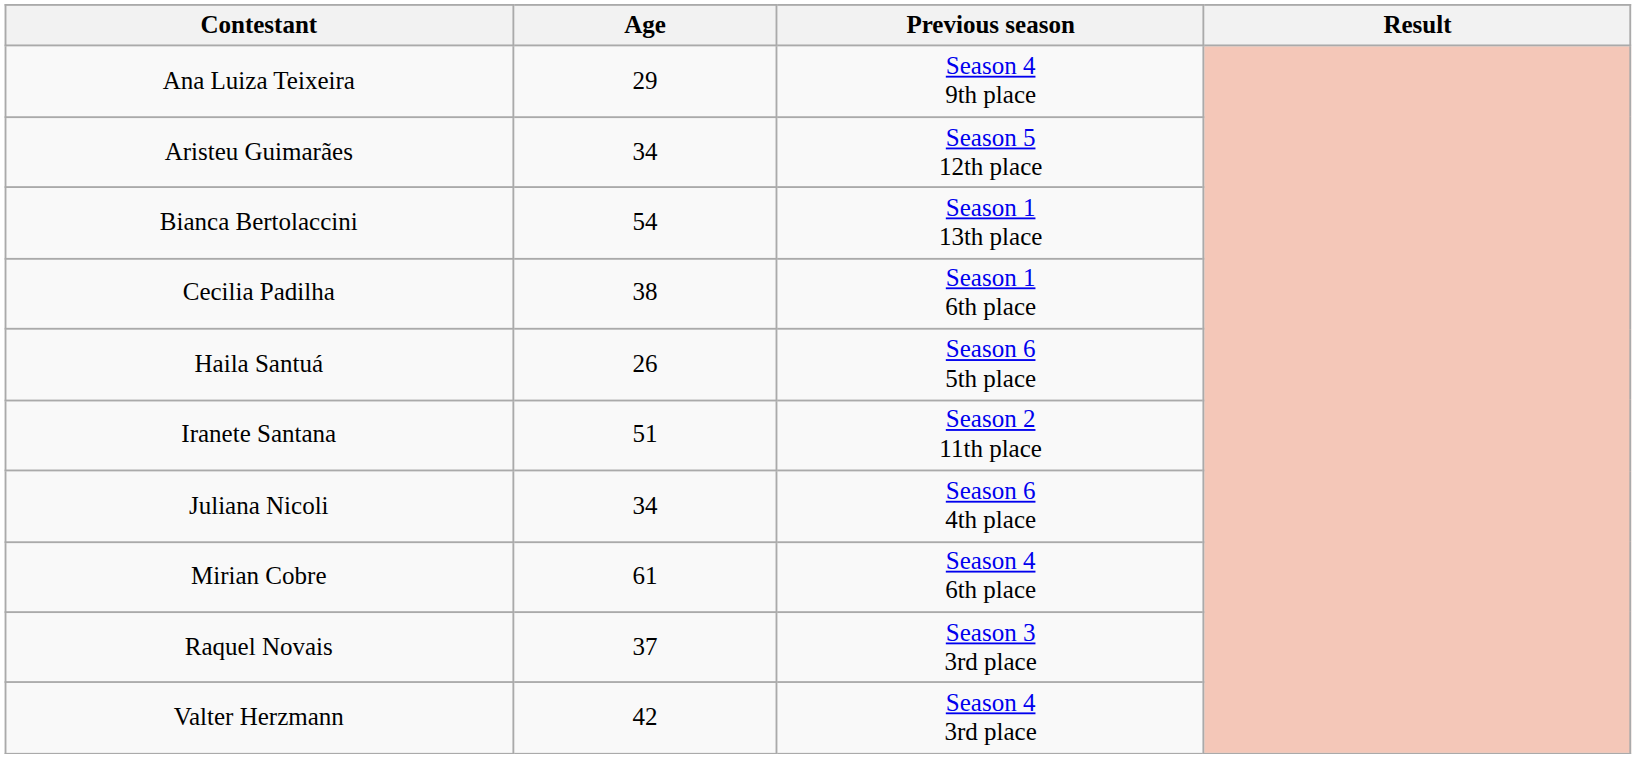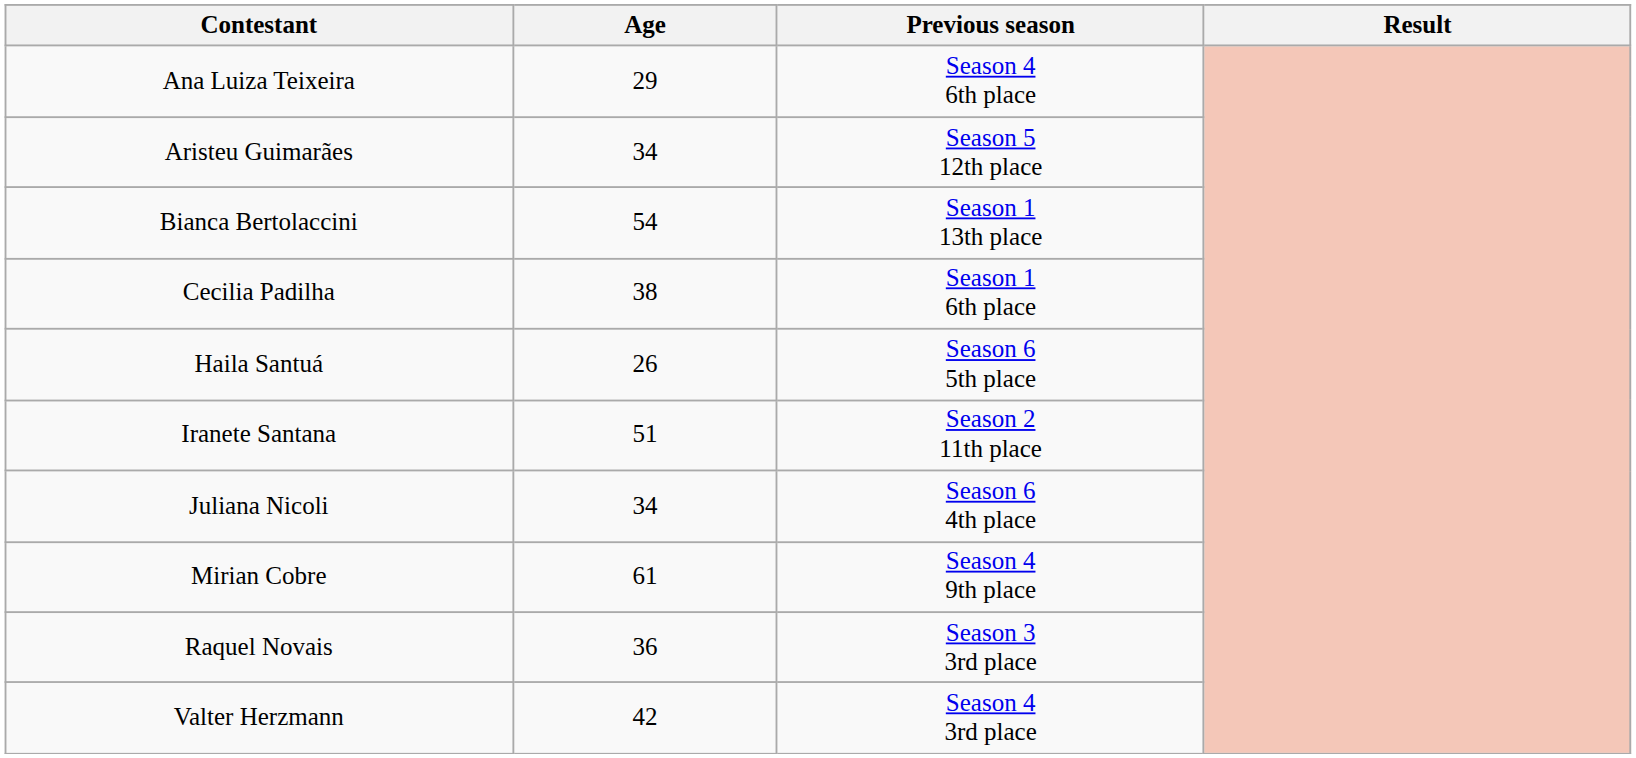 <table class="wikitable sortable" style="margin:1em auto; text-align:center; font-size:85%; width:70%;">
 <tr>
 <th width="150px">Contestant</th>
 <th width="075px">Age</th>
 <th width="125px">Previous season</th>
 <th width="125px">Result</th>
 </tr>
 <tr>
 <td>Ana Luiza Teixeira</td>
 <td>29</td>
-<td><a href='#'>Season 4</a><br>9th place</td>
+<td><a href='#'>Season 4</a><br>6th place</td>
 <td rowspan="10" bgcolor="F4C7B8"></td>
 </tr>
 <tr>
 <td>Aristeu Guimarães</td>
 <td>34</td>
 <td><a href='#'>Season 5</a><br>12th place</td>
 </tr>
 <tr>
 <td>Bianca Bertolaccini</td>
 <td>54</td>
 <td><a href='#'>Season 1</a><br>13th place</td>
 </tr>
 <tr>
 <td>Cecilia Padilha</td>
 <td>38</td>
 <td><a href='#'>Season 1</a><br>6th place</td>
 </tr>
 <tr>
 <td>Haila Santuá</td>
 <td>26</td>
 <td><a href='#'>Season 6</a><br>5th place</td>
 </tr>
 <tr>
 <td>Iranete Santana</td>
 <td>51</td>
 <td><a href='#'>Season 2</a><br>11th place</td>
 </tr>
 <tr>
 <td>Juliana Nicoli</td>
 <td>34</td>
 <td><a href='#'>Season 6</a><br>4th place</td>
 </tr>
 <tr>
 <td>Mirian Cobre</td>
 <td>61</td>
-<td><a href='#'>Season 4</a><br>6th place</td>
+<td><a href='#'>Season 4</a><br>9th place</td>
 </tr>
 <tr>
 <td>Raquel Novais</td>
-<td>37</td>
+<td>36</td>
 <td><a href='#'>Season 3</a><br>3rd place</td>
 </tr>
 <tr>
 <td>Valter Herzmann</td>
 <td>42</td>
 <td><a href='#'>Season 4</a><br>3rd place</td>
 </tr>
 </table>
